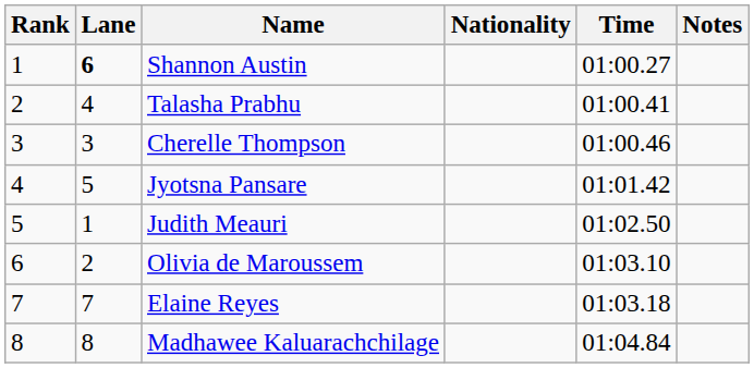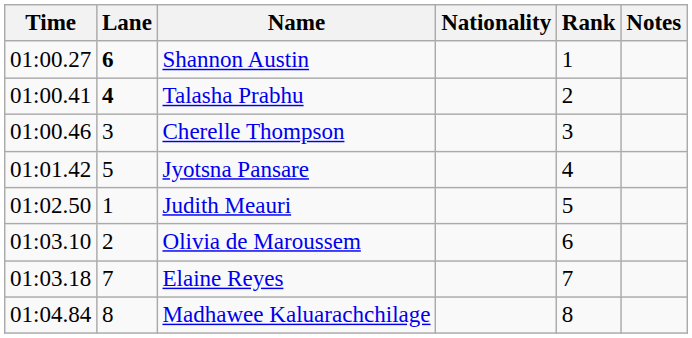 <table class="wikitable">
 <tr>
-<th>Rank</th>
+<th>Time</th>
 <th>Lane</th>
 <th>Name</th>
 <th>Nationality</th>
-<th>Time</th>
+<th>Rank</th>
 <th>Notes</th>
 </tr>
 <tr>
-<td>1</td>
+<td>01:00.27</td>
 <td><strong>6</strong></td>
 <td><a href='#'>Shannon Austin</a></td>
 <td></td>
-<td>01:00.27</td>
+<td>1</td>
 <td></td>
 </tr>
 <tr>
-<td>2</td>
-<td>4</td>
+<td>01:00.41</td>
+<td><strong>4</strong></td>
 <td><a href='#'>Talasha Prabhu</a></td>
 <td></td>
-<td>01:00.41</td>
+<td>2</td>
 <td></td>
 </tr>
 <tr>
-<td>3</td>
+<td>01:00.46</td>
 <td>3</td>
 <td><a href='#'>Cherelle Thompson</a></td>
 <td></td>
-<td>01:00.46</td>
+<td>3</td>
 <td></td>
 </tr>
 <tr>
-<td>4</td>
+<td>01:01.42</td>
 <td>5</td>
 <td><a href='#'>Jyotsna Pansare</a></td>
 <td></td>
-<td>01:01.42</td>
+<td>4</td>
 <td></td>
 </tr>
 <tr>
-<td>5</td>
+<td>01:02.50</td>
 <td>1</td>
 <td><a href='#'>Judith Meauri</a></td>
 <td></td>
-<td>01:02.50</td>
+<td>5</td>
 <td></td>
 </tr>
 <tr>
-<td>6</td>
+<td>01:03.10</td>
 <td>2</td>
 <td><a href='#'>Olivia de Maroussem</a></td>
 <td></td>
-<td>01:03.10</td>
+<td>6</td>
 <td></td>
 </tr>
 <tr>
-<td>7</td>
+<td>01:03.18</td>
 <td>7</td>
 <td><a href='#'>Elaine Reyes</a></td>
 <td></td>
-<td>01:03.18</td>
+<td>7</td>
 <td></td>
 </tr>
 <tr>
-<td>8</td>
+<td>01:04.84</td>
 <td>8</td>
 <td><a href='#'>Madhawee Kaluarachchilage</a></td>
 <td></td>
-<td>01:04.84</td>
+<td>8</td>
 <td></td>
 </tr>
 </table>
